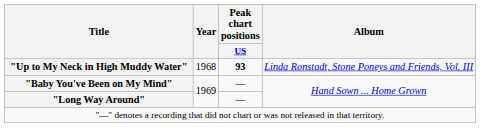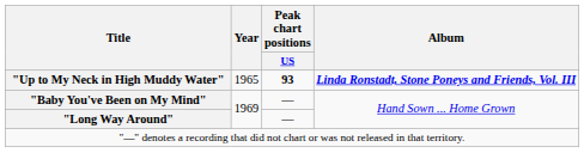 <table class="wikitable plainrowheaders" style="text-align:center;" border="1">
 <tr>
 <th scope="col" rowspan="2" style="width:18em;">Title</th>
 <th scope="col" rowspan="2">Year</th>
 <th scope="col" colspan="1">Peak chart positions</th>
 <th scope="col" rowspan="2">Album</th>
 </tr>
 <tr>
 <th scope="col" style="width:2em;font-size:90%;"><a href='#'>US</a><br></th>
 </tr>
 <tr>
 <th scope="row">"Up to My Neck in High Muddy Water"<br></th>
-<td>1968</td>
+<td>1965</td>
 <td><strong>93</strong></td>
-<td><em><a href='#'>Linda Ronstadt, Stone Poneys and Friends, Vol. III</a></em></td>
+<td><strong><em><a href='#'>Linda Ronstadt, Stone Poneys and Friends, Vol. III</a></em></strong></td>
 </tr>
 <tr>
 <th scope="row">"Baby You've Been on My Mind"</th>
 <td rowspan="2">1969</td>
 <td>—</td>
 <td rowspan="2"><em><a href='#'>Hand Sown ... Home Grown</a></em></td>
 </tr>
 <tr>
 <th scope="row">"Long Way Around"</th>
 <td>—</td>
 </tr>
 <tr>
 <td colspan="7" style="font-size:90%">"—" denotes a recording that did not chart or was not released in that territory.</td>
 </tr>
 </table>
